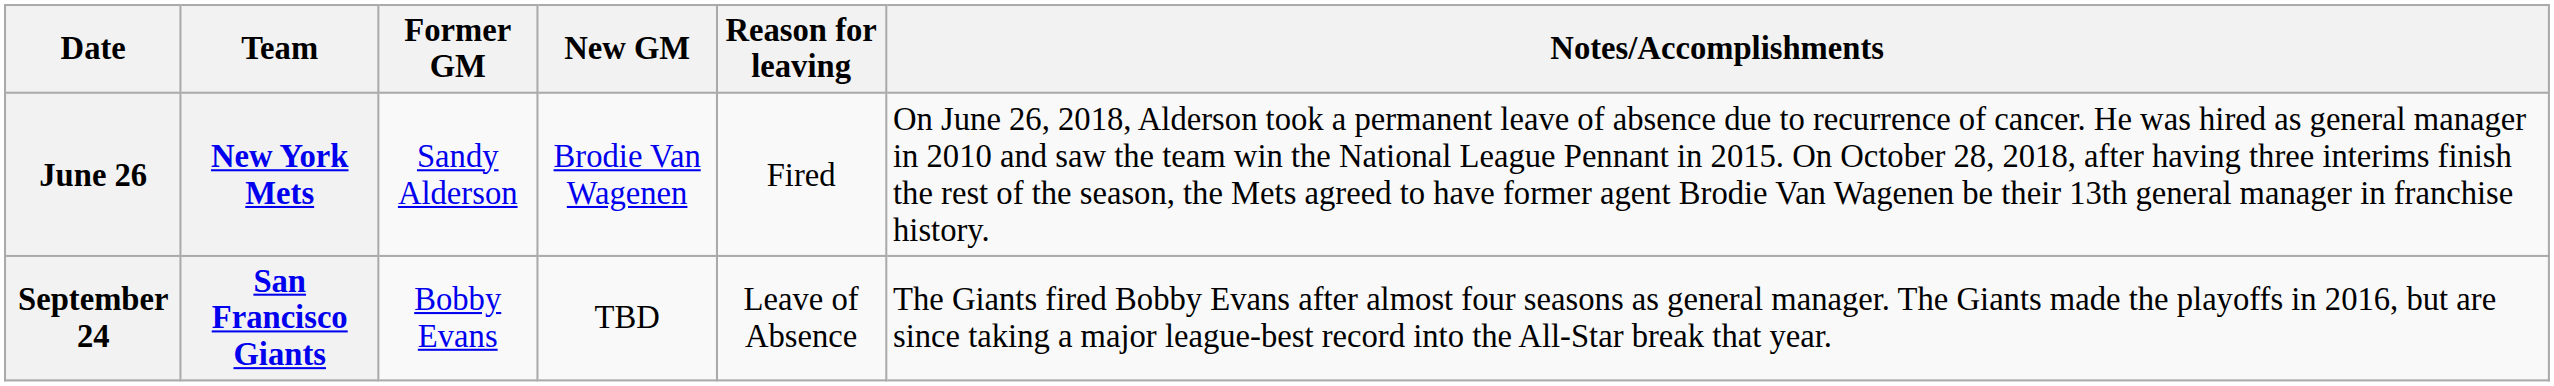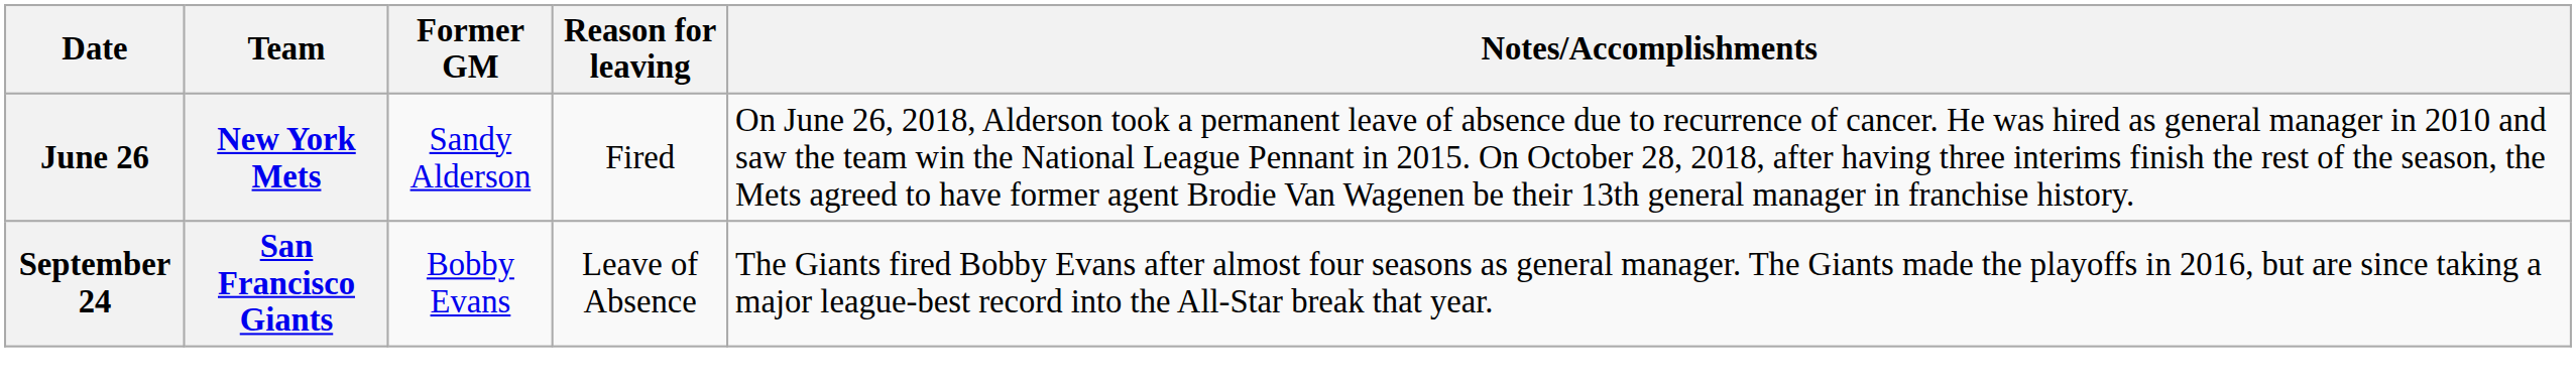 <table class="wikitable" style="text-align:center;">
 <tr>
 <th>Date</th>
 <th>Team</th>
 <th>Former GM</th>
-<th>New GM</th>
 <th>Reason for leaving</th>
 <th>Notes/Accomplishments</th>
 </tr>
 <tr>
 <th>June 26</th>
 <th><a href='#'>New York Mets</a></th>
 <td><a href='#'>Sandy Alderson</a></td>
-<td><a href='#'>Brodie Van Wagenen</a></td>
 <td>Fired</td>
 <td style="text-align:left;">On June 26, 2018, Alderson took a permanent leave of absence due to recurrence of cancer. He was hired as general manager in 2010 and saw the team win the National League Pennant in 2015. On October 28, 2018, after having three interims finish the rest of the season, the Mets agreed to have former agent Brodie Van Wagenen be their 13th general manager in franchise history.</td>
 </tr>
 <tr>
 <th>September 24</th>
 <th><a href='#'>San Francisco Giants</a></th>
 <td><a href='#'>Bobby Evans</a></td>
-<td>TBD</td>
 <td>Leave of Absence</td>
 <td style="text-align:left;">The Giants fired Bobby Evans after almost four seasons as general manager. The Giants made the playoffs in 2016, but are  since taking a major league-best  record into the All-Star break that year.</td>
 </tr>
 </table>
